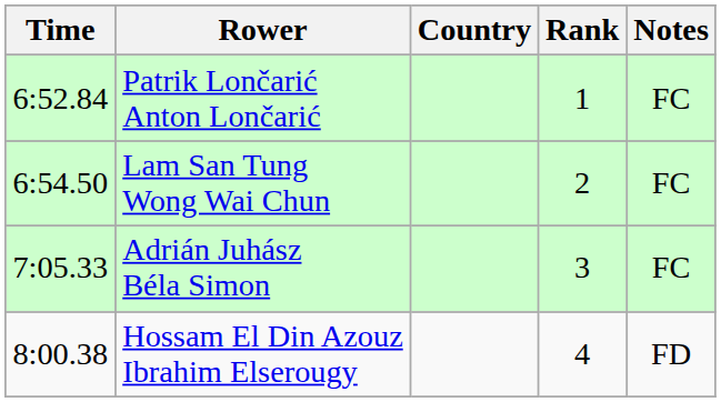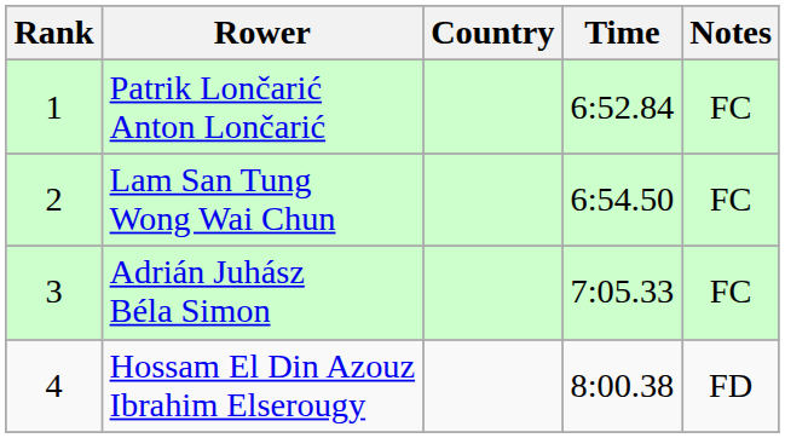 <table class="wikitable" style="text-align:center">
 <tr>
-<th>Time</th>
+<th>Rank</th>
 <th>Rower</th>
 <th>Country</th>
-<th>Rank</th>
+<th>Time</th>
 <th>Notes</th>
 </tr>
 <tr bgcolor=ccffcc>
-<td>6:52.84</td>
+<td>1</td>
 <td align="left"><a href='#'>Patrik Lončarić</a><br><a href='#'>Anton Lončarić</a></td>
 <td align="left"></td>
-<td>1</td>
+<td>6:52.84</td>
 <td>FC</td>
 </tr>
 <tr bgcolor=ccffcc>
-<td>6:54.50</td>
+<td>2</td>
 <td align="left"><a href='#'>Lam San Tung</a><br><a href='#'>Wong Wai Chun</a></td>
 <td align="left"></td>
-<td>2</td>
+<td>6:54.50</td>
 <td>FC</td>
 </tr>
 <tr bgcolor=ccffcc>
-<td>7:05.33</td>
+<td>3</td>
 <td align="left"><a href='#'>Adrián Juhász</a><br><a href='#'>Béla Simon</a></td>
 <td align="left"></td>
-<td>3</td>
+<td>7:05.33</td>
 <td>FC</td>
 </tr>
 <tr>
-<td>8:00.38</td>
+<td>4</td>
 <td align="left"><a href='#'>Hossam El Din Azouz</a><br><a href='#'>Ibrahim Elserougy</a></td>
 <td align="left"></td>
-<td>4</td>
+<td>8:00.38</td>
 <td>FD</td>
 </tr>
 </table>
